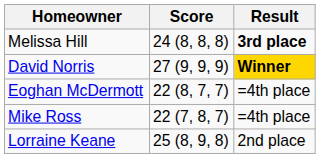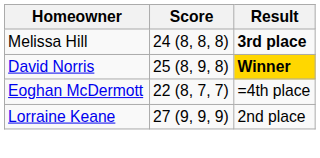 <table class="wikitable" style="width:36%;">
 <tr>
 <th>Homeowner</th>
 <th>Score</th>
 <th>Result</th>
 </tr>
 <tr>
 <td>Melissa Hill</td>
 <td>24 (8, 8, 8)</td>
 <td><strong>3rd place</strong></td>
 </tr>
 <tr>
 <td><a href='#'>David Norris</a></td>
-<td>27 (9, 9, 9)</td>
+<td>25 (8, 9, 8)</td>
 <td style="background:gold;"><strong>Winner</strong></td>
 </tr>
 <tr>
 <td><a href='#'>Eoghan McDermott</a></td>
 <td>22 (8, 7, 7)</td>
 <td>=4th place</td>
 </tr>
 <tr>
-<td><a href='#'>Mike Ross</a></td>
-<td>22 (7, 8, 7)</td>
-<td>=4th place</td>
-</tr>
-<tr>
 <td><a href='#'>Lorraine Keane</a></td>
-<td>25 (8, 9, 8)</td>
+<td>27 (9, 9, 9)</td>
 <td>2nd place</td>
 </tr>
 </table>
